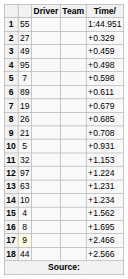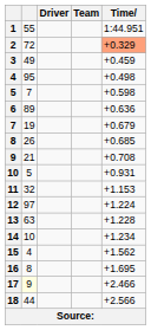 <table class="wikitable" style="font-size:85%">
 <tr>
 <th scope="col"></th>
 <th scope="col"></th>
 <th scope="col">Driver</th>
 <th scope="col">Team</th>
 <th scope="col">Time/</th>
 </tr>
 <tr>
 <th scope="row">1</th>
 <td align="center">55</td>
 <td></td>
 <td></td>
 <td>1:44.951</td>
 </tr>
 <tr>
 <th scope="row">2</th>
-<td align="center">27</td>
+<td align="center">72</td>
 <td></td>
 <td></td>
-<td>+0.329</td>
+<td style="background: lightsalmon;">+0.329</td>
 </tr>
 <tr>
 <th scope="row">3</th>
 <td align="center">49</td>
 <td></td>
 <td></td>
 <td>+0.459</td>
 </tr>
 <tr>
 <th scope="row">4</th>
 <td align="center">95</td>
 <td></td>
 <td></td>
 <td>+0.498</td>
 </tr>
 <tr>
 <th scope="row">5</th>
 <td align="center">7</td>
 <td></td>
 <td></td>
 <td>+0.598</td>
 </tr>
 <tr>
 <th scope="row">6</th>
 <td align="center">89</td>
 <td></td>
 <td></td>
-<td>+0.611</td>
+<td>+0.636</td>
 </tr>
 <tr>
 <th scope="row">7</th>
 <td align="center">19</td>
 <td></td>
 <td></td>
 <td>+0.679</td>
 </tr>
 <tr>
 <th scope="row">8</th>
 <td align="center">26</td>
 <td></td>
 <td></td>
 <td>+0.685</td>
 </tr>
 <tr>
 <th scope="row">9</th>
 <td align="center">21</td>
 <td></td>
 <td></td>
 <td>+0.708</td>
 </tr>
 <tr>
 <th scope="row">10</th>
 <td align="center">5</td>
 <td></td>
 <td></td>
 <td>+0.931</td>
 </tr>
 <tr>
 <th scope="row">11</th>
 <td align="center">32</td>
 <td></td>
 <td></td>
 <td>+1.153</td>
 </tr>
 <tr>
 <th scope="row">12</th>
 <td align="center">97</td>
 <td></td>
 <td></td>
 <td>+1.224</td>
 </tr>
 <tr>
 <th scope="row">13</th>
 <td align="center">63</td>
 <td></td>
 <td></td>
-<td>+1.231</td>
+<td>+1.228</td>
 </tr>
 <tr>
 <th scope="row">14</th>
 <td align="center">10</td>
 <td></td>
 <td></td>
 <td>+1.234</td>
 </tr>
 <tr>
 <th scope="row">15</th>
 <td align="center">4</td>
 <td></td>
 <td></td>
 <td>+1.562</td>
 </tr>
 <tr>
 <th scope="row">16</th>
 <td align="center">8</td>
 <td></td>
 <td></td>
 <td>+1.695</td>
 </tr>
 <tr>
 <th scope="row">17</th>
 <td align="center" style="background: lightyellow;">9</td>
 <td></td>
 <td></td>
 <td>+2.466</td>
 </tr>
 <tr>
 <th scope="row">18</th>
 <td align="center">44</td>
 <td></td>
 <td></td>
 <td>+2.566</td>
 </tr>
 <tr>
 <th colspan=5>Source:</th>
 </tr>
 </table>
